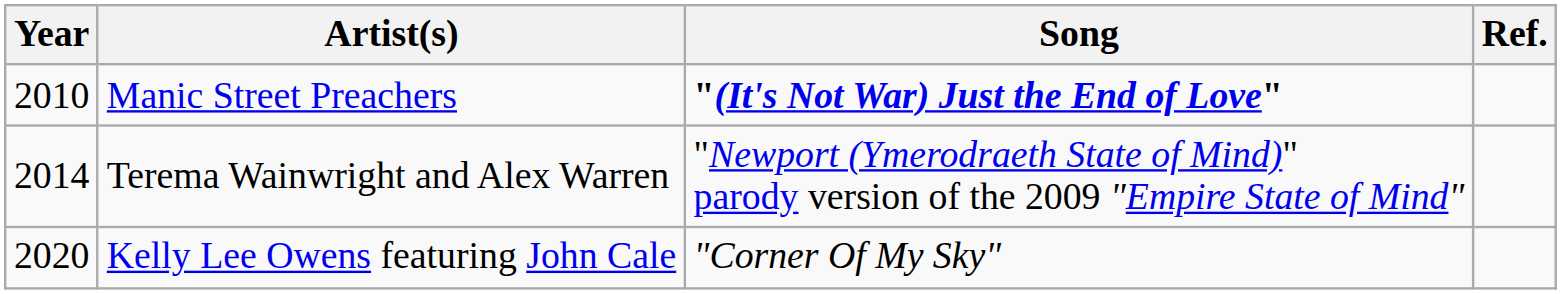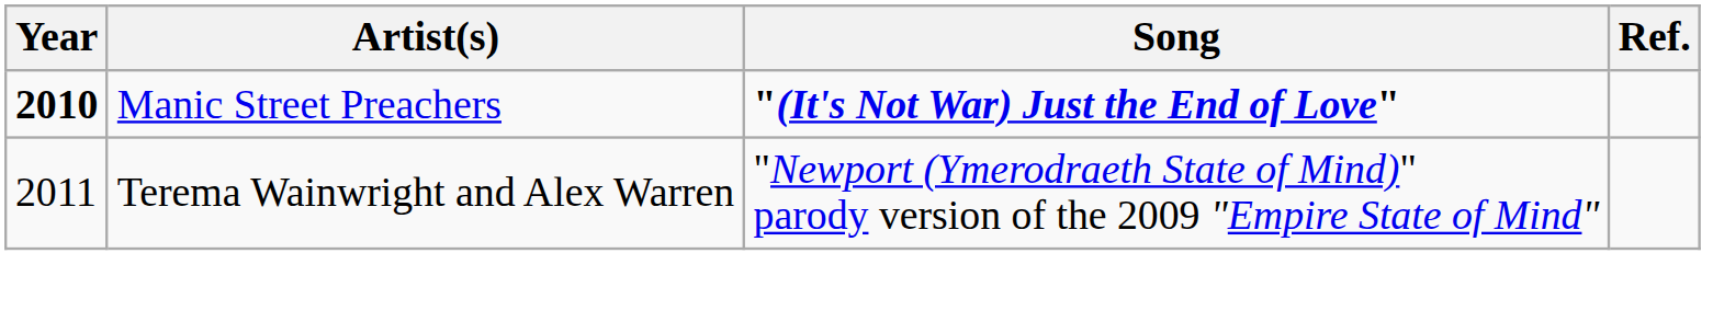 <table class="wikitable">
 <tr>
 <th>Year</th>
 <th>Artist(s)</th>
 <th>Song</th>
 <th>Ref.</th>
 </tr>
 <tr>
-<td>2010</td>
+<td><strong>2010</strong></td>
 <td><a href='#'>Manic Street Preachers</a></td>
 <td><strong>"<em><a href='#'>(It's Not War) Just the End of Love</a></em>"</strong></td>
 <td></td>
 </tr>
 <tr>
-<td>2014</td>
+<td>2011</td>
 <td>Terema Wainwright and Alex Warren</td>
 <td>"<em><a href='#'>Newport (Ymerodraeth State of Mind)</a></em>"<br><a href='#'>parody</a> version of the 2009 <em>"<a href='#'>Empire State of Mind</a>"</em></td>
 <td></td>
 </tr>
-<tr>
-<td>2020</td>
-<td><a href='#'>Kelly Lee Owens</a> featuring <a href='#'>John Cale</a></td>
-<td><em>"Corner Of My Sky"</em></td>
-<td></td>
-</tr>
 </table>
